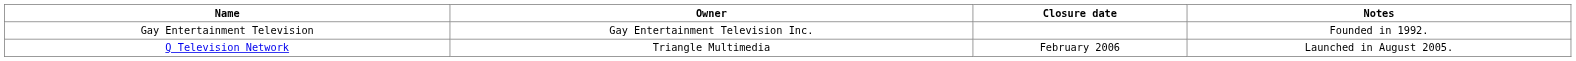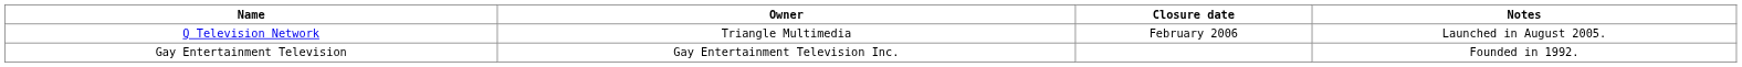 <table class="toccolours sortable" style="border-collapse: collapse; text-align: center" width="100%" border="1" cellpadding="3">
 <tr>
 <th>Name</th>
 <th>Owner</th>
 <th>Closure date</th>
 <th>Notes</th>
 </tr>
 <tr>
+<td><a href='#'>Q Television Network</a></td>
+<td>Triangle Multimedia</td>
+<td>February 2006</td>
+<td>Launched in August 2005.</td>
+</tr>
+<tr>
 <td>Gay Entertainment Television</td>
 <td>Gay Entertainment Television Inc.</td>
 <td></td>
 <td>Founded in 1992.</td>
 </tr>
-<tr>
-<td><a href='#'>Q Television Network</a></td>
-<td>Triangle Multimedia</td>
-<td>February 2006</td>
-<td>Launched in August 2005.</td>
-</tr>
 </table>
